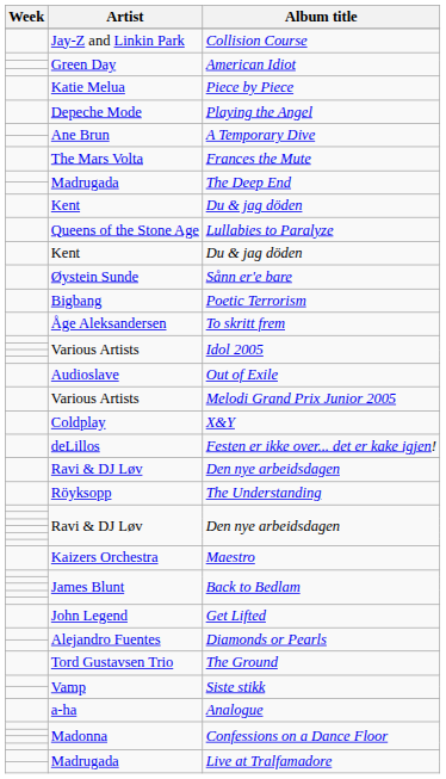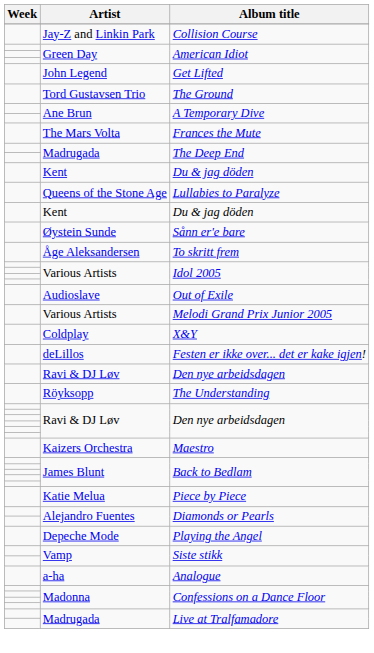 <table class="wikitable">
 <tr>
 <th>Week</th>
 <th>Artist</th>
 <th>Album title</th>
 </tr>
 <tr>
 </tr>
 <tr>
 <td></td>
 <td><a href='#'>Jay-Z</a> and <a href='#'>Linkin Park</a></td>
 <td><em><a href='#'>Collision Course</a></em></td>
 </tr>
 <tr>
 <td></td>
 <td rowspan=3><a href='#'>Green Day</a></td>
 <td rowspan=3><em><a href='#'>American Idiot</a></em></td>
 </tr>
 <tr>
 <td></td>
 </tr>
 <tr>
 <td></td>
 </tr>
 <tr>
 <td></td>
-<td><a href='#'>Katie Melua</a></td>
-<td><em><a href='#'>Piece by Piece</a></em></td>
+<td><a href='#'>John Legend</a></td>
+<td><em><a href='#'>Get Lifted</a></em></td>
 </tr>
 <tr>
 <td></td>
-<td><a href='#'>Depeche Mode</a></td>
-<td><em><a href='#'>Playing the Angel</a></em></td>
+<td><a href='#'>Tord Gustavsen Trio</a></td>
+<td><em><a href='#'>The Ground</a></em></td>
 </tr>
 <tr>
 <td></td>
 <td rowspan=2><a href='#'>Ane Brun</a></td>
 <td rowspan=2><em><a href='#'>A Temporary Dive</a></em></td>
 </tr>
 <tr>
 <td></td>
 </tr>
 <tr>
 <td></td>
 <td><a href='#'>The Mars Volta</a></td>
 <td><em><a href='#'>Frances the Mute</a></em></td>
 </tr>
 <tr>
 <td></td>
 <td rowspan=2><a href='#'>Madrugada</a></td>
 <td rowspan=2><em><a href='#'>The Deep End</a></em></td>
 </tr>
 <tr>
 <td></td>
 </tr>
 <tr>
 <td></td>
 <td><a href='#'>Kent</a></td>
 <td><em><a href='#'>Du & jag döden</a></em></td>
 </tr>
 <tr>
 <td></td>
 <td><a href='#'>Queens of the Stone Age</a></td>
 <td><em><a href='#'>Lullabies to Paralyze</a></em></td>
 </tr>
 <tr>
 <td></td>
 <td>Kent</td>
 <td><em>Du & jag döden</em></td>
 </tr>
 <tr>
 <td></td>
 <td><a href='#'>Øystein Sunde</a></td>
 <td><em><a href='#'>Sånn er'e bare</a></em></td>
-</tr>
-<tr>
-<td></td>
-<td><a href='#'>Bigbang</a></td>
-<td><em><a href='#'>Poetic Terrorism</a></em></td>
 </tr>
 <tr>
 <td></td>
 <td><a href='#'>Åge Aleksandersen</a></td>
 <td><em><a href='#'>To skritt frem</a></em></td>
 </tr>
 <tr>
 <td></td>
 <td rowspan=4>Various Artists</td>
 <td rowspan=4><em><a href='#'>Idol 2005</a></em></td>
 </tr>
 <tr>
 <td></td>
 </tr>
 <tr>
 <td></td>
 </tr>
 <tr>
 <td></td>
 </tr>
 <tr>
 <td></td>
 <td><a href='#'>Audioslave</a></td>
 <td><em><a href='#'>Out of Exile</a></em></td>
 </tr>
 <tr>
 <td></td>
 <td>Various Artists</td>
 <td><em><a href='#'>Melodi Grand Prix Junior 2005</a></em></td>
 </tr>
 <tr>
 <td></td>
 <td><a href='#'>Coldplay</a></td>
 <td><em><a href='#'>X&Y</a></em></td>
 </tr>
 <tr>
 <td></td>
 <td><a href='#'>deLillos</a></td>
 <td><em><a href='#'>Festen er ikke over... det er kake igjen</a>!</em></td>
 </tr>
 <tr>
 <td></td>
 <td><a href='#'>Ravi & DJ Løv</a></td>
 <td><em><a href='#'>Den nye arbeidsdagen</a></em></td>
 </tr>
 <tr>
 <td></td>
 <td><a href='#'>Röyksopp</a></td>
 <td><em><a href='#'>The Understanding</a></em></td>
 </tr>
 <tr>
 <td></td>
 <td rowspan=6>Ravi & DJ Løv</td>
 <td rowspan=6><em>Den nye arbeidsdagen</em></td>
 </tr>
 <tr>
 <td></td>
 </tr>
 <tr>
 <td></td>
 </tr>
 <tr>
 <td></td>
 </tr>
 <tr>
 <td></td>
 </tr>
 <tr>
 <td></td>
 </tr>
 <tr>
 <td></td>
 <td><a href='#'>Kaizers Orchestra</a></td>
 <td><em><a href='#'>Maestro</a></em></td>
 </tr>
 <tr>
 <td></td>
 <td rowspan=5><a href='#'>James Blunt</a></td>
 <td rowspan=5><em><a href='#'>Back to Bedlam</a></em></td>
 </tr>
 <tr>
 <td></td>
 </tr>
 <tr>
 <td></td>
 </tr>
 <tr>
 <td></td>
 </tr>
 <tr>
 <td></td>
 </tr>
 <tr>
 <td></td>
-<td><a href='#'>John Legend</a></td>
-<td><em><a href='#'>Get Lifted</a></em></td>
+<td><a href='#'>Katie Melua</a></td>
+<td><em><a href='#'>Piece by Piece</a></em></td>
 </tr>
 <tr>
 <td></td>
 <td rowspan=2><a href='#'>Alejandro Fuentes</a></td>
 <td rowspan=2><em><a href='#'>Diamonds or Pearls</a></em></td>
 </tr>
 <tr>
 <td></td>
 </tr>
 <tr>
 <td></td>
-<td><a href='#'>Tord Gustavsen Trio</a></td>
-<td><em><a href='#'>The Ground</a></em></td>
+<td><a href='#'>Depeche Mode</a></td>
+<td><em><a href='#'>Playing the Angel</a></em></td>
 </tr>
 <tr>
 <td></td>
 <td rowspan=2><a href='#'>Vamp</a></td>
 <td rowspan=2><em><a href='#'>Siste stikk</a></em></td>
 </tr>
 <tr>
 <td></td>
 </tr>
 <tr>
 <td></td>
 <td><a href='#'>a-ha</a></td>
 <td><em><a href='#'>Analogue</a></em></td>
 </tr>
 <tr>
 <td></td>
 <td rowspan=4><a href='#'>Madonna</a></td>
 <td rowspan=4><em><a href='#'>Confessions on a Dance Floor</a></em></td>
 </tr>
 <tr>
 <td></td>
 </tr>
 <tr>
 <td></td>
 </tr>
 <tr>
 <td></td>
 </tr>
 <tr>
 <td></td>
 <td rowspan=2><a href='#'>Madrugada</a></td>
 <td rowspan=2><em><a href='#'>Live at Tralfamadore</a></em></td>
 </tr>
 <tr>
 <td></td>
 </tr>
 </table>
